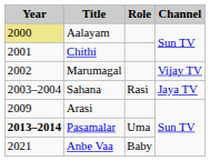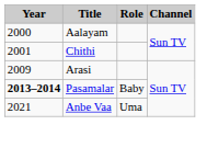 <table class="wikitable">
 <tr>
 <th style="background:#ccc;">Year</th>
 <th style="background:#ccc;">Title</th>
 <th style="background:#ccc;">Role</th>
 <th style="background:#ccc;">Channel</th>
 </tr>
 <tr>
-<td style="background: khaki;">2000</td>
+<td>2000</td>
 <td>Aalayam</td>
 <td></td>
 <td rowspan=2><a href='#'>Sun TV</a></td>
 </tr>
 <tr>
 <td>2001</td>
 <td><a href='#'>Chithi</a></td>
 <td></td>
 </tr>
 <tr>
-<td>2002</td>
-<td>Marumagal</td>
-<td></td>
-<td><a href='#'>Vijay TV</a></td>
-</tr>
-<tr>
-<td>2003–2004</td>
-<td>Sahana</td>
-<td>Rasi</td>
-<td><a href='#'>Jaya TV</a></td>
-</tr>
-<tr>
 <td>2009</td>
 <td>Arasi</td>
 <td></td>
 <td rowspan=3><a href='#'>Sun TV</a></td>
 </tr>
 <tr>
 <td><strong>2013–2014</strong></td>
 <td><a href='#'>Pasamalar</a></td>
-<td>Uma</td>
+<td>Baby</td>
 </tr>
 <tr>
 <td>2021</td>
 <td><a href='#'>Anbe Vaa</a></td>
-<td>Baby</td>
+<td>Uma</td>
 </tr>
 </table>
